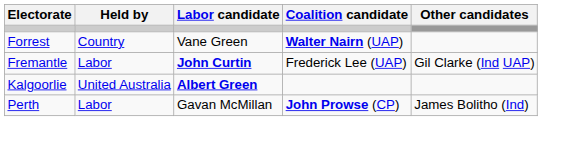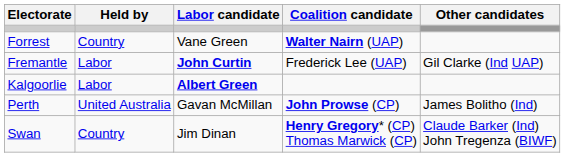 <table class="wikitable">
 <tr>
 <th>Electorate</th>
 <th>Held by</th>
 <th><a href='#'>Labor</a> candidate</th>
 <th><a href='#'>Coalition</a> candidate</th>
 <th>Other candidates</th>
 </tr>
 <tr bgcolor="#cccccc">
 <td></td>
 <td></td>
 <td></td>
 <td></td>
 <td bgcolor="#999999"></td>
 </tr>
 <tr>
 <td><a href='#'>Forrest</a></td>
 <td><a href='#'>Country</a></td>
 <td>Vane Green</td>
 <td><strong><a href='#'>Walter Nairn</a></strong> (<a href='#'>UAP</a>)</td>
 <td></td>
 </tr>
 <tr>
 <td><a href='#'>Fremantle</a></td>
 <td><a href='#'>Labor</a></td>
 <td><strong><a href='#'>John Curtin</a></strong></td>
 <td>Frederick Lee (<a href='#'>UAP</a>)</td>
 <td>Gil Clarke (<a href='#'>Ind</a> <a href='#'>UAP</a>)</td>
 </tr>
 <tr>
 <td><a href='#'>Kalgoorlie</a></td>
-<td><a href='#'>United Australia</a></td>
+<td><a href='#'>Labor</a></td>
 <td><strong><a href='#'>Albert Green</a></strong></td>
 <td></td>
 <td></td>
 </tr>
 <tr>
 <td><a href='#'>Perth</a></td>
-<td><a href='#'>Labor</a></td>
+<td><a href='#'>United Australia</a></td>
 <td>Gavan McMillan</td>
 <td><strong><a href='#'>John Prowse</a></strong> (<a href='#'>CP</a>)</td>
 <td>James Bolitho (<a href='#'>Ind</a>)</td>
 </tr>
+<tr>
+<td><a href='#'>Swan</a></td>
+<td><a href='#'>Country</a></td>
+<td>Jim Dinan</td>
+<td><strong><a href='#'>Henry Gregory</a></strong>* (<a href='#'>CP</a>)<br><a href='#'>Thomas Marwick</a> (<a href='#'>CP</a>)</td>
+<td><a href='#'>Claude Barker</a> (<a href='#'>Ind</a>)<br>John Tregenza (<a href='#'>BIWF</a>)</td>
+</tr>
 </table>
